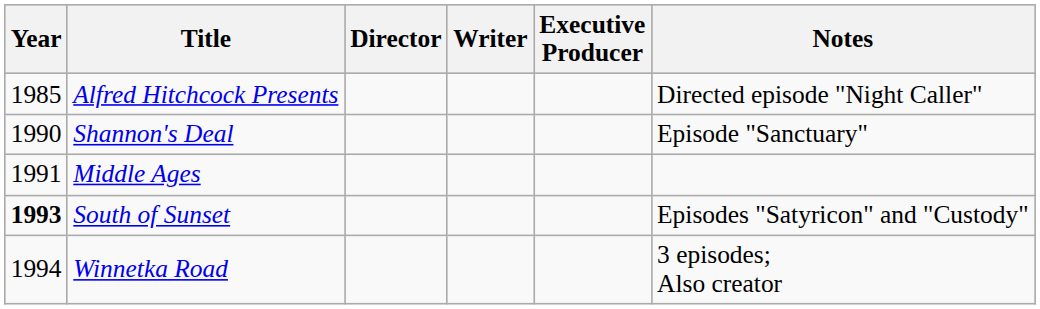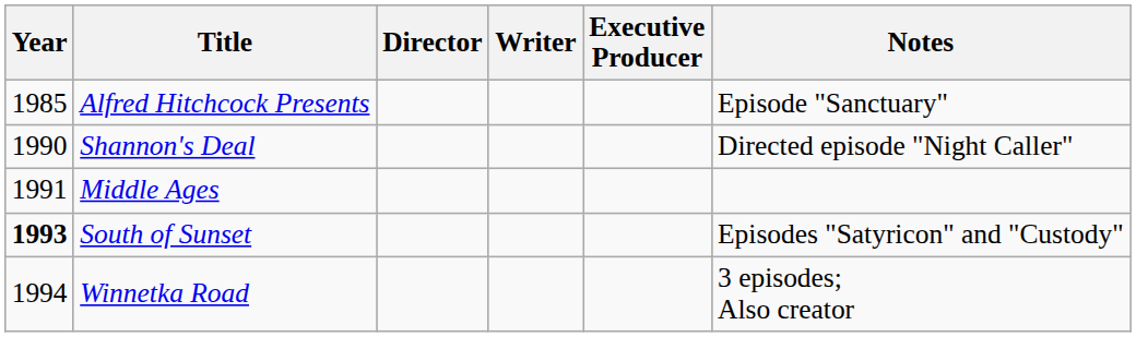 <table class="wikitable">
 <tr>
 <th>Year</th>
 <th>Title</th>
 <th>Director</th>
 <th>Writer</th>
 <th>Executive<br>Producer</th>
 <th>Notes</th>
 </tr>
 <tr>
 <td>1985</td>
 <td><em><a href='#'>Alfred Hitchcock Presents</a></em></td>
 <td></td>
 <td></td>
 <td></td>
-<td>Directed episode "Night Caller"</td>
+<td>Episode "Sanctuary"</td>
 </tr>
 <tr>
 <td>1990</td>
 <td><em><a href='#'>Shannon's Deal</a></em></td>
 <td></td>
 <td></td>
 <td></td>
-<td>Episode "Sanctuary"</td>
+<td>Directed episode "Night Caller"</td>
 </tr>
 <tr>
 <td>1991</td>
 <td><em><a href='#'>Middle Ages</a></em></td>
 <td></td>
 <td></td>
 <td></td>
 <td></td>
 </tr>
 <tr>
 <td><strong>1993</strong></td>
 <td><em><a href='#'>South of Sunset</a></em></td>
 <td></td>
 <td></td>
 <td></td>
 <td>Episodes "Satyricon" and "Custody"</td>
 </tr>
 <tr>
 <td>1994</td>
 <td><em><a href='#'>Winnetka Road</a></em></td>
 <td></td>
 <td></td>
 <td></td>
 <td>3 episodes;<br>Also creator</td>
 </tr>
 </table>
